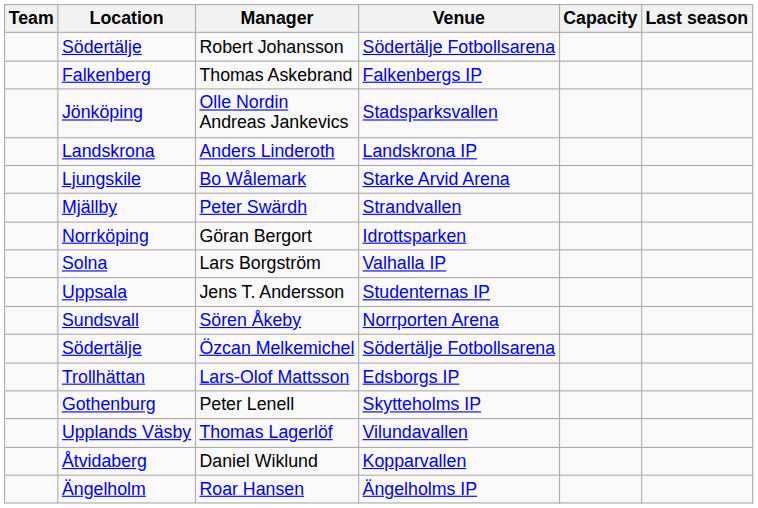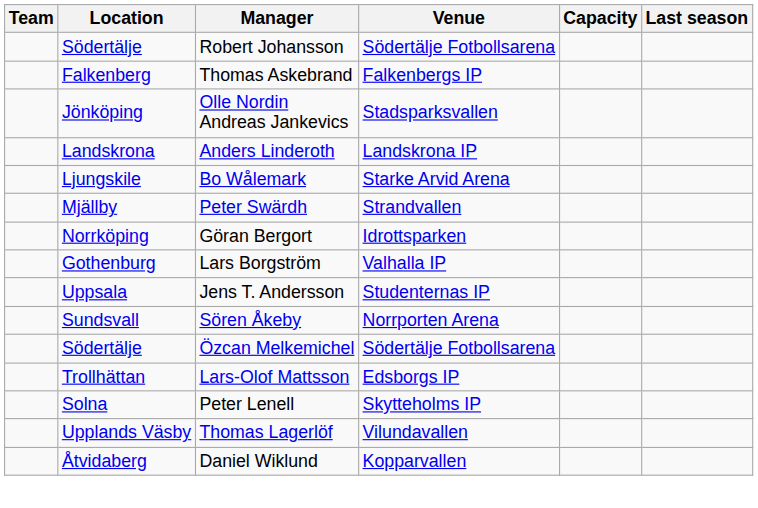 <table class="wikitable sortable">
 <tr>
 <th>Team</th>
 <th>Location</th>
 <th>Manager</th>
 <th>Venue</th>
 <th>Capacity</th>
 <th>Last season</th>
 </tr>
 <tr>
 <td></td>
 <td><a href='#'>Södertälje</a></td>
 <td> Robert Johansson</td>
 <td><a href='#'>Södertälje Fotbollsarena</a></td>
 <td></td>
 <td></td>
 </tr>
 <tr>
 <td></td>
 <td><a href='#'>Falkenberg</a></td>
 <td> Thomas Askebrand</td>
 <td><a href='#'>Falkenbergs IP</a></td>
 <td></td>
 <td></td>
 </tr>
 <tr>
 <td></td>
 <td><a href='#'>Jönköping</a></td>
 <td> <a href='#'>Olle Nordin</a><br> Andreas Jankevics</td>
 <td><a href='#'>Stadsparksvallen</a></td>
 <td></td>
 <td></td>
 </tr>
 <tr>
 <td></td>
 <td><a href='#'>Landskrona</a></td>
 <td> <a href='#'>Anders Linderoth</a></td>
 <td><a href='#'>Landskrona IP</a></td>
 <td></td>
 <td></td>
 </tr>
 <tr>
 <td></td>
 <td><a href='#'>Ljungskile</a></td>
 <td> <a href='#'>Bo Wålemark</a></td>
 <td><a href='#'>Starke Arvid Arena</a></td>
 <td></td>
 <td></td>
 </tr>
 <tr>
 <td></td>
 <td><a href='#'>Mjällby</a></td>
 <td> <a href='#'>Peter Swärdh</a></td>
 <td><a href='#'>Strandvallen</a></td>
 <td></td>
 <td></td>
 </tr>
 <tr>
 <td></td>
 <td><a href='#'>Norrköping</a></td>
 <td> Göran Bergort</td>
 <td><a href='#'>Idrottsparken</a></td>
 <td></td>
 <td></td>
 </tr>
 <tr>
 <td></td>
-<td><a href='#'>Solna</a></td>
+<td><a href='#'>Gothenburg</a></td>
 <td> Lars Borgström</td>
 <td><a href='#'>Valhalla IP</a></td>
 <td></td>
 <td></td>
 </tr>
 <tr>
 <td></td>
 <td><a href='#'>Uppsala</a></td>
 <td> Jens T. Andersson</td>
 <td><a href='#'>Studenternas IP</a></td>
 <td></td>
 <td></td>
 </tr>
 <tr>
 <td></td>
 <td><a href='#'>Sundsvall</a></td>
 <td> <a href='#'>Sören Åkeby</a></td>
 <td><a href='#'>Norrporten Arena</a></td>
 <td></td>
 <td></td>
 </tr>
 <tr>
 <td></td>
 <td><a href='#'>Södertälje</a></td>
 <td> <a href='#'>Özcan Melkemichel</a></td>
 <td><a href='#'>Södertälje Fotbollsarena</a></td>
 <td></td>
 <td></td>
 </tr>
 <tr>
 <td></td>
 <td><a href='#'>Trollhättan</a></td>
 <td> <a href='#'>Lars-Olof Mattsson</a></td>
 <td><a href='#'>Edsborgs IP</a></td>
 <td></td>
 <td></td>
 </tr>
 <tr>
 <td></td>
-<td><a href='#'>Gothenburg</a></td>
+<td><a href='#'>Solna</a></td>
 <td> Peter Lenell</td>
 <td><a href='#'>Skytteholms IP</a></td>
 <td></td>
 <td></td>
 </tr>
 <tr>
 <td></td>
 <td><a href='#'>Upplands Väsby</a></td>
 <td> <a href='#'>Thomas Lagerlöf</a></td>
 <td><a href='#'>Vilundavallen</a></td>
 <td></td>
 <td></td>
 </tr>
 <tr>
 <td></td>
 <td><a href='#'>Åtvidaberg</a></td>
 <td> Daniel Wiklund</td>
 <td><a href='#'>Kopparvallen</a></td>
 <td></td>
 <td></td>
 </tr>
-<tr>
-<td></td>
-<td><a href='#'>Ängelholm</a></td>
-<td> <a href='#'>Roar Hansen</a></td>
-<td><a href='#'>Ängelholms IP</a></td>
-<td></td>
-<td></td>
-</tr>
 </table>
